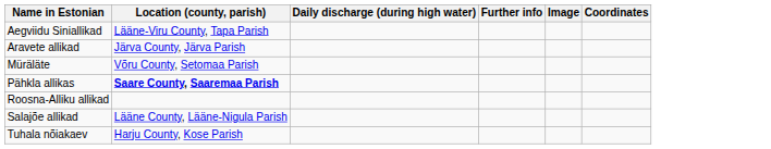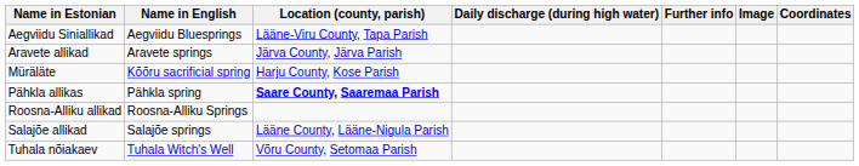 <table class="wikitable sortable">
 <tr>
 <th>Name in Estonian</th>
+<th>Name in English</th>
 <th>Location (county, parish)</th>
 <th>Daily discharge (during high water)</th>
 <th>Further info</th>
 <th>Image</th>
 <th>Coordinates</th>
 </tr>
 <tr>
 <td>Aegviidu Siniallikad</td>
+<td>Aegviidu Bluesprings</td>
 <td><a href='#'>Lääne-Viru County</a>, <a href='#'>Tapa Parish</a></td>
 <td></td>
 <td></td>
 <td></td>
 <td></td>
 </tr>
 <tr>
 <td>Aravete allikad</td>
+<td>Aravete springs</td>
 <td><a href='#'>Järva County</a>, <a href='#'>Järva Parish</a></td>
 <td></td>
 <td></td>
 <td></td>
 <td></td>
 </tr>
 <tr>
 <td>Müräläte</td>
-<td><a href='#'>Võru County</a>, <a href='#'>Setomaa Parish</a></td>
+<td><a href='#'>Kõõru sacrificial spring</a></td>
+<td><a href='#'>Harju County</a>, <a href='#'>Kose Parish</a></td>
 <td></td>
 <td></td>
 <td></td>
 <td></td>
 </tr>
 <tr>
 <td>Pähkla allikas</td>
+<td>Pähkla spring</td>
 <td><strong><a href='#'>Saare County</a>, <a href='#'>Saaremaa Parish</a></strong></td>
 <td></td>
 <td></td>
 <td></td>
 <td></td>
 </tr>
 <tr>
 <td>Roosna-Alliku allikad</td>
+<td>Roosna-Alliku Springs</td>
 <td></td>
 <td></td>
 <td></td>
 <td></td>
 <td></td>
 </tr>
 <tr>
 <td>Salajõe allikad</td>
+<td>Salajõe springs</td>
 <td><a href='#'>Lääne County</a>, <a href='#'>Lääne-Nigula Parish</a></td>
 <td></td>
 <td></td>
 <td></td>
 <td></td>
 </tr>
 <tr>
 <td>Tuhala nõiakaev</td>
-<td><a href='#'>Harju County</a>, <a href='#'>Kose Parish</a></td>
+<td><a href='#'>Tuhala Witch's Well</a></td>
+<td><a href='#'>Võru County</a>, <a href='#'>Setomaa Parish</a></td>
 <td></td>
 <td></td>
 <td></td>
 <td></td>
 </tr>
 </table>
